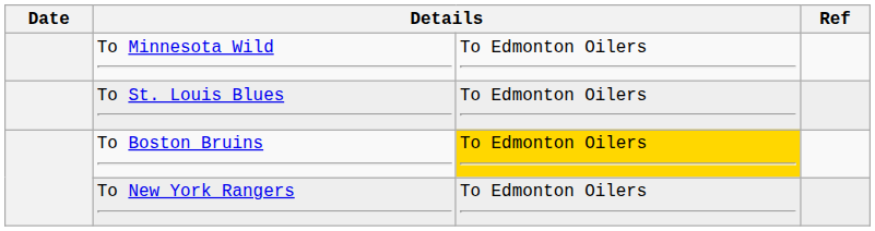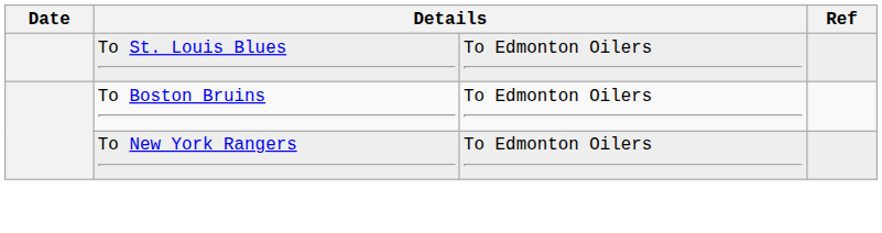 <table class="wikitable plainrowheaders" style="width: 50em;">
 <tr>
 <th scope="col">Date</th>
 <th scope="col" colspan="2">Details</th>
 <th scope="col">Ref</th>
-</tr>
-<tr>
-<th scope="row"></th>
-<td valign="top">To <a href='#'>Minnesota Wild</a><hr></td>
-<td valign="top">To Edmonton Oilers<hr></td>
-<td></td>
 </tr>
 <tr bgcolor="#eeeeee">
 <th scope="row"></th>
 <td valign="top">To <a href='#'>St. Louis Blues</a><hr></td>
 <td valign="top">To Edmonton Oilers<hr></td>
 <td></td>
 </tr>
 <tr>
 <th scope="row" rowspan=2></th>
 <td valign="top">To <a href='#'>Boston Bruins</a><hr></td>
-<td valign="top" style="background: gold;">To Edmonton Oilers<hr></td>
+<td valign="top">To Edmonton Oilers<hr></td>
 <td></td>
 </tr>
 <tr bgcolor="#eeeeee">
 <td valign="top">To <a href='#'>New York Rangers</a><hr></td>
 <td valign="top">To Edmonton Oilers<hr></td>
 <td></td>
 </tr>
 </table>
